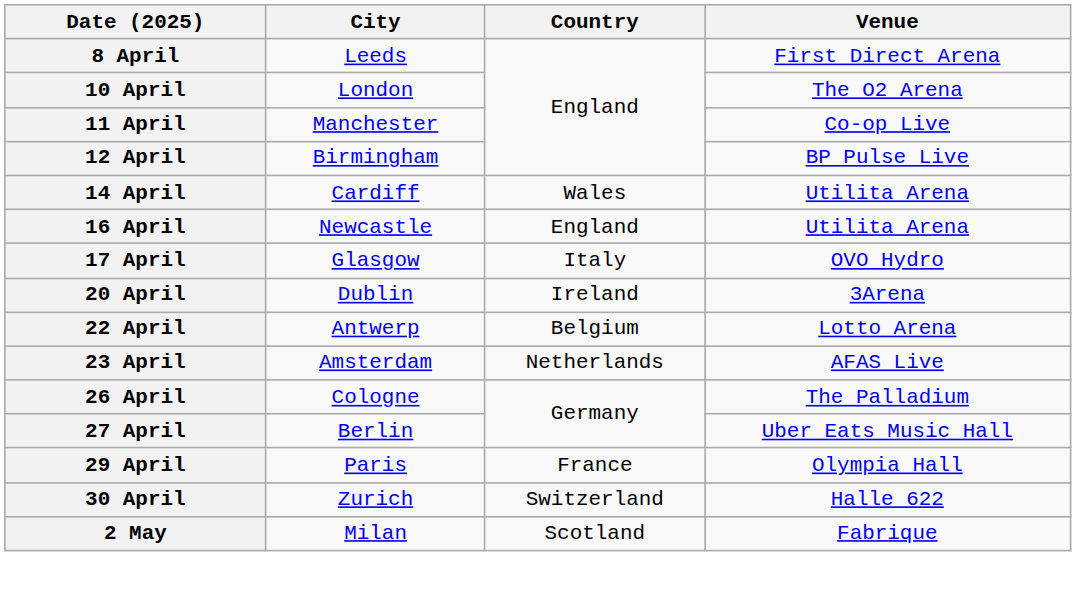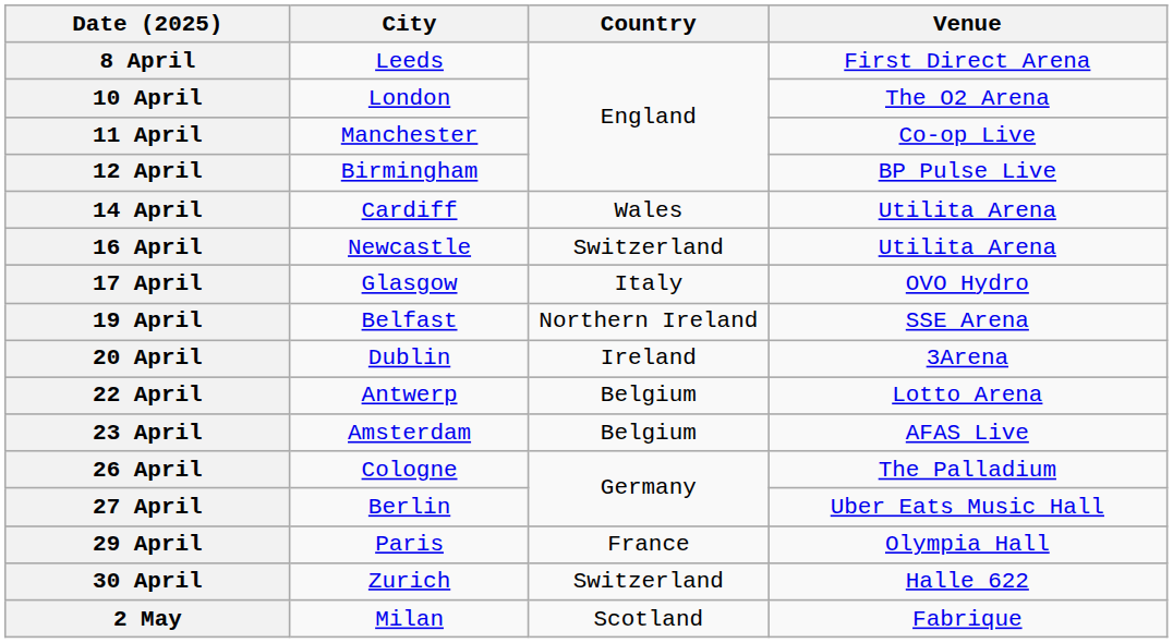 <table class="wikitable plainrowheaders" style="text-align:center;">
 <tr>
 <th scope="col" style="width:12em;">Date (2025)</th>
 <th scope="col" style="width:10em;">City</th>
 <th scope="col" style="width:10em;">Country</th>
 <th scope="col" style="width:17em;">Venue</th>
 </tr>
 <tr>
 <th scope="row" style="text-align:center;">8 April</th>
 <td><a href='#'>Leeds</a></td>
 <td rowspan="4">England</td>
 <td><a href='#'>First Direct Arena</a></td>
 </tr>
 <tr>
 <th scope="row" style="text-align:center;">10 April</th>
 <td><a href='#'>London</a></td>
 <td><a href='#'>The O2 Arena</a></td>
 </tr>
 <tr>
 <th scope="row" style="text-align:center;">11 April</th>
 <td><a href='#'>Manchester</a></td>
 <td><a href='#'>Co-op Live</a></td>
 </tr>
 <tr>
 <th scope="row" style="text-align:center;">12 April</th>
 <td><a href='#'>Birmingham</a></td>
 <td><a href='#'>BP Pulse Live</a></td>
 </tr>
 <tr>
 <th scope="row" style="text-align:center;">14 April</th>
 <td><a href='#'>Cardiff</a></td>
 <td>Wales</td>
 <td><a href='#'>Utilita Arena</a></td>
 </tr>
 <tr>
 <th scope="row" style="text-align:center;">16 April</th>
 <td><a href='#'>Newcastle</a></td>
-<td>England</td>
+<td>Switzerland</td>
 <td><a href='#'>Utilita Arena</a></td>
 </tr>
 <tr>
 <th scope="row" style="text-align:center;">17 April</th>
 <td><a href='#'>Glasgow</a></td>
 <td>Italy</td>
 <td><a href='#'>OVO Hydro</a></td>
+</tr>
+<tr>
+<th scope="row" style="text-align:center;">19 April</th>
+<td><a href='#'>Belfast</a></td>
+<td>Northern Ireland</td>
+<td><a href='#'>SSE Arena</a></td>
 </tr>
 <tr>
 <th scope="row" style="text-align:center;">20 April</th>
 <td><a href='#'>Dublin</a></td>
 <td>Ireland</td>
 <td><a href='#'>3Arena</a></td>
 </tr>
 <tr>
 <th scope="row" style="text-align:center;">22 April</th>
 <td><a href='#'>Antwerp</a></td>
 <td>Belgium</td>
 <td><a href='#'>Lotto Arena</a></td>
 </tr>
 <tr>
 <th scope="row" style="text-align:center;">23 April</th>
 <td><a href='#'>Amsterdam</a></td>
-<td>Netherlands</td>
+<td>Belgium</td>
 <td><a href='#'>AFAS Live</a></td>
 </tr>
 <tr>
 <th scope="row" style="text-align:center;">26 April</th>
 <td><a href='#'>Cologne</a></td>
 <td rowspan="2">Germany</td>
 <td><a href='#'>The Palladium</a></td>
 </tr>
 <tr>
 <th scope="row" style="text-align:center;">27 April</th>
 <td><a href='#'>Berlin</a></td>
 <td><a href='#'>Uber Eats Music Hall</a></td>
 </tr>
 <tr>
 <th scope="row" style="text-align:center;">29 April</th>
 <td><a href='#'>Paris</a></td>
 <td>France</td>
 <td><a href='#'>Olympia Hall</a></td>
 </tr>
 <tr>
 <th scope="row" style="text-align:center;">30 April</th>
 <td><a href='#'>Zurich</a></td>
 <td>Switzerland</td>
 <td><a href='#'>Halle 622</a></td>
 </tr>
 <tr>
 <th scope="row" style="text-align:center;">2 May</th>
 <td><a href='#'>Milan</a></td>
 <td>Scotland</td>
 <td><a href='#'>Fabrique</a></td>
 </tr>
 </table>
